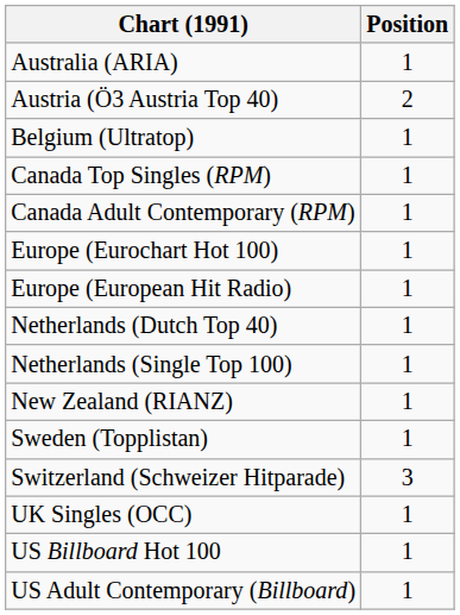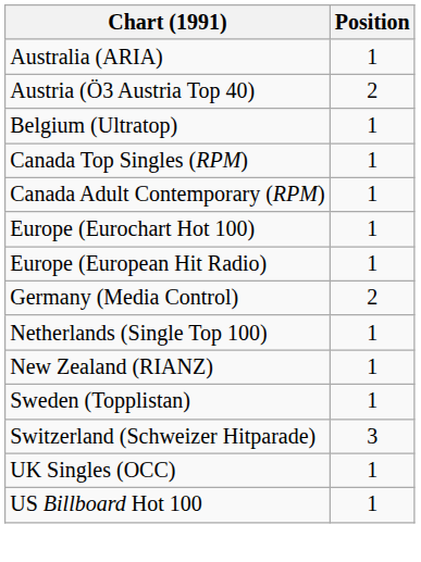 <table class="wikitable sortable">
 <tr>
 <th>Chart (1991)</th>
 <th>Position</th>
 </tr>
 <tr>
 <td>Australia (ARIA)</td>
 <td align="center">1</td>
 </tr>
 <tr>
 <td>Austria (Ö3 Austria Top 40)</td>
 <td align="center">2</td>
 </tr>
 <tr>
 <td>Belgium (Ultratop)</td>
 <td align="center">1</td>
 </tr>
 <tr>
 <td>Canada Top Singles (<em>RPM</em>)</td>
 <td align="center">1</td>
 </tr>
 <tr>
 <td>Canada Adult Contemporary (<em>RPM</em>)</td>
 <td align="center">1</td>
 </tr>
 <tr>
 <td>Europe (Eurochart Hot 100)</td>
 <td align="center">1</td>
 </tr>
 <tr>
 <td>Europe (European Hit Radio)</td>
 <td align="center">1</td>
 </tr>
 <tr>
-<td>Netherlands (Dutch Top 40)</td>
-<td align="center">1</td>
+<td>Germany (Media Control)</td>
+<td align="center">2</td>
 </tr>
 <tr>
 <td>Netherlands (Single Top 100)</td>
 <td align="center">1</td>
 </tr>
 <tr>
 <td>New Zealand (RIANZ)</td>
 <td align="center">1</td>
 </tr>
 <tr>
 <td>Sweden (Topplistan)</td>
 <td align="center">1</td>
 </tr>
 <tr>
 <td>Switzerland (Schweizer Hitparade)</td>
 <td align="center">3</td>
 </tr>
 <tr>
 <td>UK Singles (OCC)</td>
 <td align="center">1</td>
 </tr>
 <tr>
 <td>US <em>Billboard</em> Hot 100</td>
 <td align="center">1</td>
 </tr>
-<tr>
-<td>US Adult Contemporary (<em>Billboard</em>)</td>
-<td align="center">1</td>
-</tr>
 </table>
